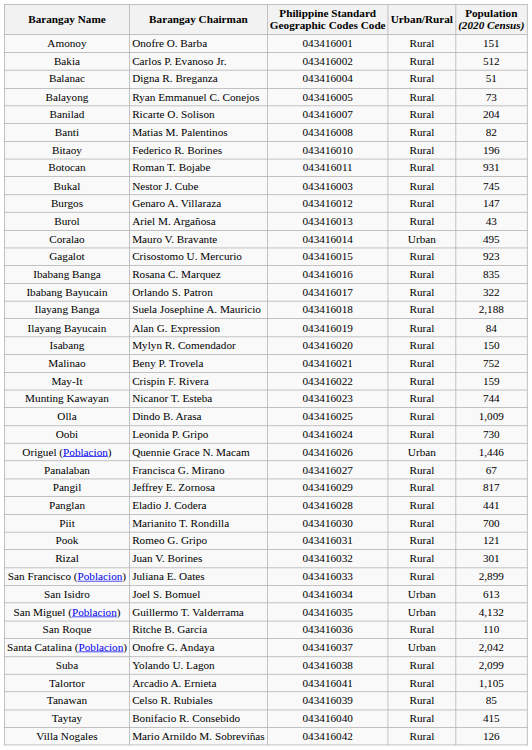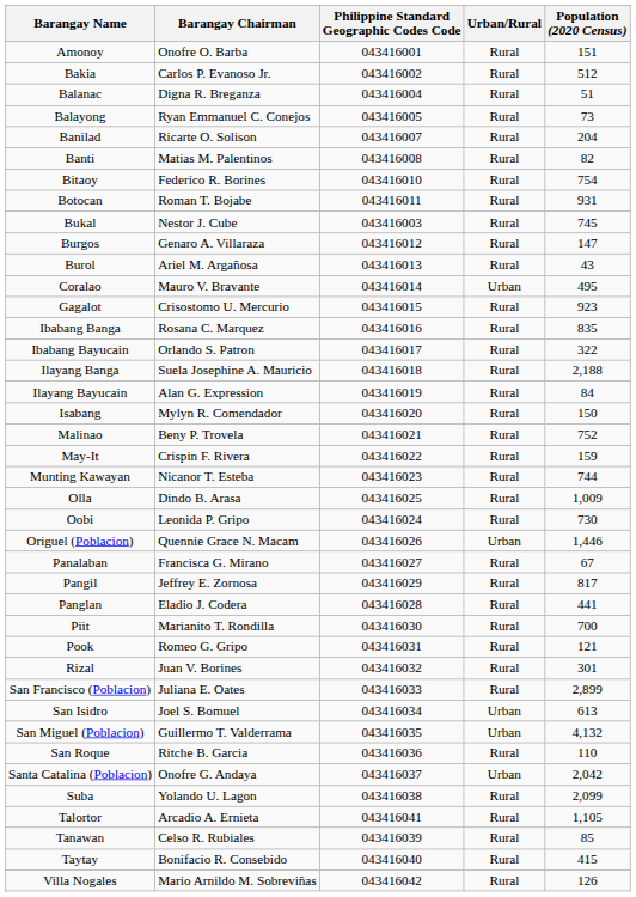 <table class="wikitable">
 <tr>
 <th style="text-align: center;">Barangay Name</th>
 <th style="text-align: center;">Barangay Chairman</th>
 <th style="text-align: center;">Philippine Standard <br>Geographic Codes Code</th>
 <th style="text-align: center;">Urban/Rural</th>
 <th style="text-align: center;">Population <br><em>(2020 Census)</em></th>
 </tr>
 <tr>
 <td style="text-align: center;">Amonoy</td>
 <td>Onofre O. Barba</td>
 <td style="text-align: center;">043416001</td>
 <td style="text-align: center;">Rural</td>
 <td style="text-align: center;">151</td>
 </tr>
 <tr>
 <td style="text-align: center;">Bakia</td>
 <td>Carlos P. Evanoso Jr.</td>
 <td style="text-align: center;">043416002</td>
 <td style="text-align: center;">Rural</td>
 <td style="text-align: center;">512</td>
 </tr>
 <tr>
 <td style="text-align: center;">Balanac</td>
 <td>Digna R. Breganza</td>
 <td style="text-align: center;">043416004</td>
 <td style="text-align: center;">Rural</td>
 <td style="text-align: center;">51</td>
 </tr>
 <tr>
 <td style="text-align: center;">Balayong</td>
 <td>Ryan Emmanuel C. Conejos</td>
 <td style="text-align: center;">043416005</td>
 <td style="text-align: center;">Rural</td>
 <td style="text-align: center;">73</td>
 </tr>
 <tr>
 <td style="text-align: center;">Banilad</td>
 <td>Ricarte O. Solison</td>
 <td style="text-align: center;">043416007</td>
 <td style="text-align: center;">Rural</td>
 <td style="text-align: center;">204</td>
 </tr>
 <tr>
 <td style="text-align: center;">Banti</td>
 <td>Matias M. Palentinos</td>
 <td style="text-align: center;">043416008</td>
 <td style="text-align: center;">Rural</td>
 <td style="text-align: center;">82</td>
 </tr>
 <tr>
 <td style="text-align: center;">Bitaoy</td>
 <td>Federico R. Borines</td>
 <td style="text-align: center;">043416010</td>
 <td style="text-align: center;">Rural</td>
-<td style="text-align: center;">196</td>
+<td style="text-align: center;">754</td>
 </tr>
 <tr>
 <td style="text-align: center;">Botocan</td>
 <td>Roman T. Bojabe</td>
 <td style="text-align: center;">043416011</td>
 <td style="text-align: center;">Rural</td>
 <td style="text-align: center;">931</td>
 </tr>
 <tr>
 <td style="text-align: center;">Bukal</td>
 <td>Nestor J. Cube</td>
 <td style="text-align: center;">043416003</td>
 <td style="text-align: center;">Rural</td>
 <td style="text-align: center;">745</td>
 </tr>
 <tr>
 <td style="text-align: center;">Burgos</td>
 <td>Genaro A. Villaraza</td>
 <td style="text-align: center;">043416012</td>
 <td style="text-align: center;">Rural</td>
 <td style="text-align: center;">147</td>
 </tr>
 <tr>
 <td style="text-align: center;">Burol</td>
 <td>Ariel M. Argañosa</td>
 <td style="text-align: center;">043416013</td>
 <td style="text-align: center;">Rural</td>
 <td style="text-align: center;">43</td>
 </tr>
 <tr>
 <td style="text-align: center;">Coralao</td>
 <td>Mauro V. Bravante</td>
 <td style="text-align: center;">043416014</td>
 <td style="text-align: center;">Urban</td>
 <td style="text-align: center;">495</td>
 </tr>
 <tr>
 <td style="text-align: center;">Gagalot</td>
 <td>Crisostomo U. Mercurio</td>
 <td style="text-align: center;">043416015</td>
 <td style="text-align: center;">Rural</td>
 <td style="text-align: center;">923</td>
 </tr>
 <tr>
 <td style="text-align: center;">Ibabang Banga</td>
 <td>Rosana C. Marquez</td>
 <td style="text-align: center;">043416016</td>
 <td style="text-align: center;">Rural</td>
 <td style="text-align: center;">835</td>
 </tr>
 <tr>
 <td style="text-align: center;">Ibabang Bayucain</td>
 <td>Orlando S. Patron</td>
 <td style="text-align: center;">043416017</td>
 <td style="text-align: center;">Rural</td>
 <td style="text-align: center;">322</td>
 </tr>
 <tr>
 <td style="text-align: center;">Ilayang Banga</td>
 <td>Suela Josephine A. Mauricio</td>
 <td style="text-align: center;">043416018</td>
 <td style="text-align: center;">Rural</td>
 <td style="text-align: center;">2,188</td>
 </tr>
 <tr>
 <td style="text-align: center;">Ilayang Bayucain</td>
 <td>Alan G. Expression</td>
 <td style="text-align: center;">043416019</td>
 <td style="text-align: center;">Rural</td>
 <td style="text-align: center;">84</td>
 </tr>
 <tr>
 <td style="text-align: center;">Isabang</td>
 <td>Mylyn R. Comendador</td>
 <td style="text-align: center;">043416020</td>
 <td style="text-align: center;">Rural</td>
 <td style="text-align: center;">150</td>
 </tr>
 <tr>
 <td style="text-align: center;">Malinao</td>
 <td>Beny P. Trovela</td>
 <td style="text-align: center;">043416021</td>
 <td style="text-align: center;">Rural</td>
 <td style="text-align: center;">752</td>
 </tr>
 <tr>
 <td style="text-align: center;">May-It</td>
 <td>Crispin F. Rivera</td>
 <td style="text-align: center;">043416022</td>
 <td style="text-align: center;">Rural</td>
 <td style="text-align: center;">159</td>
 </tr>
 <tr>
 <td style="text-align: center;">Munting Kawayan</td>
 <td>Nicanor T. Esteba</td>
 <td style="text-align: center;">043416023</td>
 <td style="text-align: center;">Rural</td>
 <td style="text-align: center;">744</td>
 </tr>
 <tr>
 <td style="text-align: center;">Olla</td>
 <td>Dindo B. Arasa</td>
 <td style="text-align: center;">043416025</td>
 <td style="text-align: center;">Rural</td>
 <td style="text-align: center;">1,009</td>
 </tr>
 <tr>
 <td style="text-align: center;">Oobi</td>
 <td>Leonida P. Gripo</td>
 <td style="text-align: center;">043416024</td>
 <td style="text-align: center;">Rural</td>
 <td style="text-align: center;">730</td>
 </tr>
 <tr>
 <td style="text-align: center;">Origuel (<a href='#'>Poblacion</a>)</td>
 <td>Quennie Grace N. Macam</td>
 <td style="text-align: center;">043416026</td>
 <td style="text-align: center;">Urban</td>
 <td style="text-align: center;">1,446</td>
 </tr>
 <tr>
 <td style="text-align: center;">Panalaban</td>
 <td>Francisca G. Mirano</td>
 <td style="text-align: center;">043416027</td>
 <td style="text-align: center;">Rural</td>
 <td style="text-align: center;">67</td>
 </tr>
 <tr>
 <td style="text-align: center;">Pangil</td>
 <td>Jeffrey E. Zornosa</td>
 <td style="text-align: center;">043416029</td>
 <td style="text-align: center;">Rural</td>
 <td style="text-align: center;">817</td>
 </tr>
 <tr>
 <td style="text-align: center;">Panglan</td>
 <td>Eladio J. Codera</td>
 <td style="text-align: center;">043416028</td>
 <td style="text-align: center;">Rural</td>
 <td style="text-align: center;">441</td>
 </tr>
 <tr>
 <td style="text-align: center;">Piit</td>
 <td>Marianito T. Rondilla</td>
 <td style="text-align: center;">043416030</td>
 <td style="text-align: center;">Rural</td>
 <td style="text-align: center;">700</td>
 </tr>
 <tr>
 <td style="text-align: center;">Pook</td>
 <td>Romeo G. Gripo</td>
 <td style="text-align: center;">043416031</td>
 <td style="text-align: center;">Rural</td>
 <td style="text-align: center;">121</td>
 </tr>
 <tr>
 <td style="text-align: center;">Rizal</td>
 <td>Juan V. Borines</td>
 <td style="text-align: center;">043416032</td>
 <td style="text-align: center;">Rural</td>
 <td style="text-align: center;">301</td>
 </tr>
 <tr>
 <td style="text-align: center;">San Francisco (<a href='#'>Poblacion</a>)</td>
 <td>Juliana E. Oates</td>
 <td style="text-align: center;">043416033</td>
 <td style="text-align: center;">Rural</td>
 <td style="text-align: center;">2,899</td>
 </tr>
 <tr>
 <td style="text-align: center;">San Isidro</td>
 <td>Joel S. Bomuel</td>
 <td style="text-align: center;">043416034</td>
 <td style="text-align: center;">Urban</td>
 <td style="text-align: center;">613</td>
 </tr>
 <tr>
 <td style="text-align: center;">San Miguel (<a href='#'>Poblacion</a>)</td>
 <td>Guillermo T. Valderrama</td>
 <td style="text-align: center;">043416035</td>
 <td style="text-align: center;">Urban</td>
 <td style="text-align: center;">4,132</td>
 </tr>
 <tr>
 <td style="text-align: center;">San Roque</td>
 <td>Ritche B. Garcia</td>
 <td style="text-align: center;">043416036</td>
 <td style="text-align: center;">Rural</td>
 <td style="text-align: center;">110</td>
 </tr>
 <tr>
 <td style="text-align: center;">Santa Catalina (<a href='#'>Poblacion</a>)</td>
 <td>Onofre G. Andaya</td>
 <td style="text-align: center;">043416037</td>
 <td style="text-align: center;">Urban</td>
 <td style="text-align: center;">2,042</td>
 </tr>
 <tr>
 <td style="text-align: center;">Suba</td>
 <td>Yolando U. Lagon</td>
 <td style="text-align: center;">043416038</td>
 <td style="text-align: center;">Rural</td>
 <td style="text-align: center;">2,099</td>
 </tr>
 <tr>
 <td style="text-align: center;">Talortor</td>
 <td>Arcadio A. Ernieta</td>
 <td style="text-align: center;">043416041</td>
 <td style="text-align: center;">Rural</td>
 <td style="text-align: center;">1,105</td>
 </tr>
 <tr>
 <td style="text-align: center;">Tanawan</td>
 <td>Celso R. Rubiales</td>
 <td style="text-align: center;">043416039</td>
 <td style="text-align: center;">Rural</td>
 <td style="text-align: center;">85</td>
 </tr>
 <tr>
 <td style="text-align: center;">Taytay</td>
 <td>Bonifacio R. Consebido</td>
 <td style="text-align: center;">043416040</td>
 <td style="text-align: center;">Rural</td>
 <td style="text-align: center;">415</td>
 </tr>
 <tr>
 <td style="text-align: center;">Villa Nogales</td>
 <td>Mario Arnildo M. Sobreviñas</td>
 <td style="text-align: center;">043416042</td>
 <td style="text-align: center;">Rural</td>
 <td style="text-align: center;">126</td>
 </tr>
 </table>
